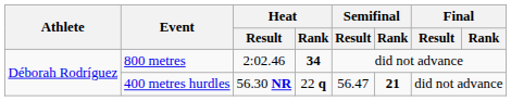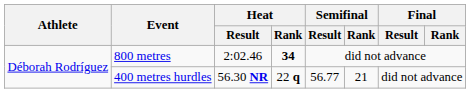 <table class="wikitable" style="font-size:90%">
 <tr>
 <th rowspan="2">Athlete</th>
 <th rowspan="2">Event</th>
 <th colspan="2">Heat</th>
 <th colspan="2">Semifinal</th>
 <th colspan="2">Final</th>
 </tr>
 <tr style="font-size:95%">
 <th>Result</th>
 <th>Rank</th>
 <th>Result</th>
 <th>Rank</th>
 <th>Result</th>
 <th>Rank</th>
 </tr>
 <tr style=text-align:center>
 <td style=text-align:left rowspan=2><a href='#'>Déborah Rodríguez</a></td>
 <td style=text-align:left><a href='#'>800 metres</a></td>
 <td>2:02.46</td>
 <td><strong>34</strong></td>
 <td colspan=4>did not advance</td>
 </tr>
 <tr style=text-align:center>
 <td style=text-align:left><a href='#'>400 metres hurdles</a></td>
 <td>56.30 <strong><a href='#'>NR</a></strong></td>
 <td>22 <strong>q</strong></td>
-<td>56.47</td>
-<td><strong>21</strong></td>
+<td>56.77</td>
+<td>21</td>
 <td colspan=2>did not advance</td>
 </tr>
 </table>
